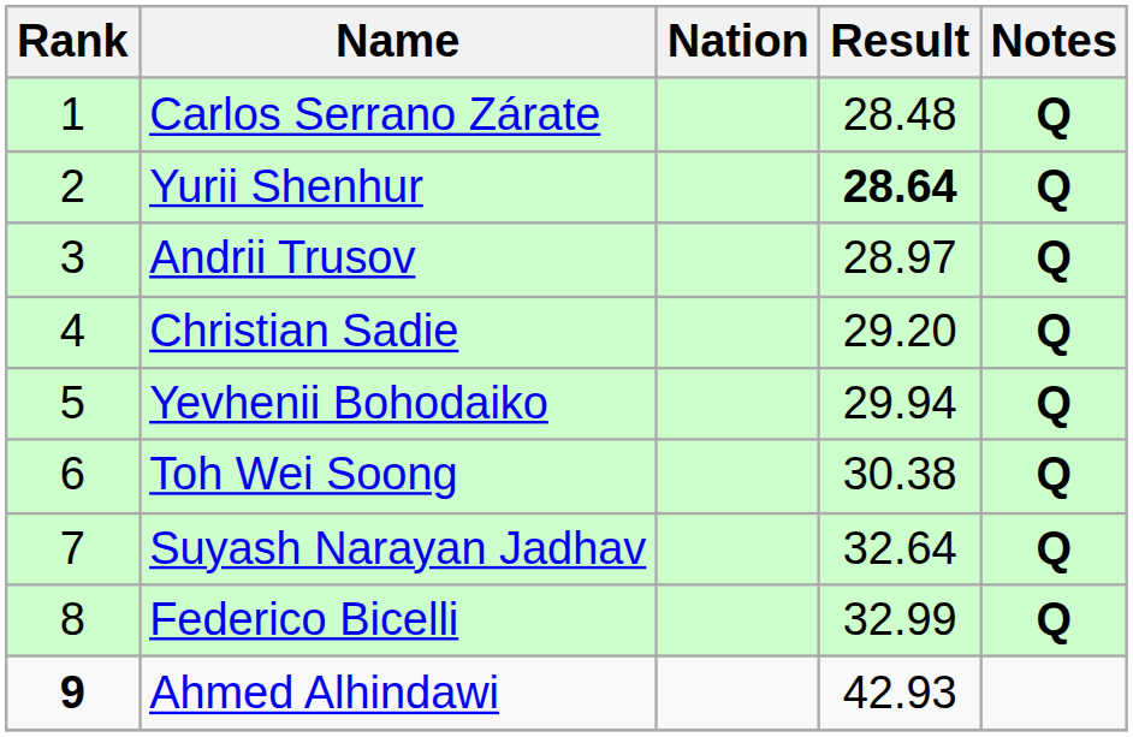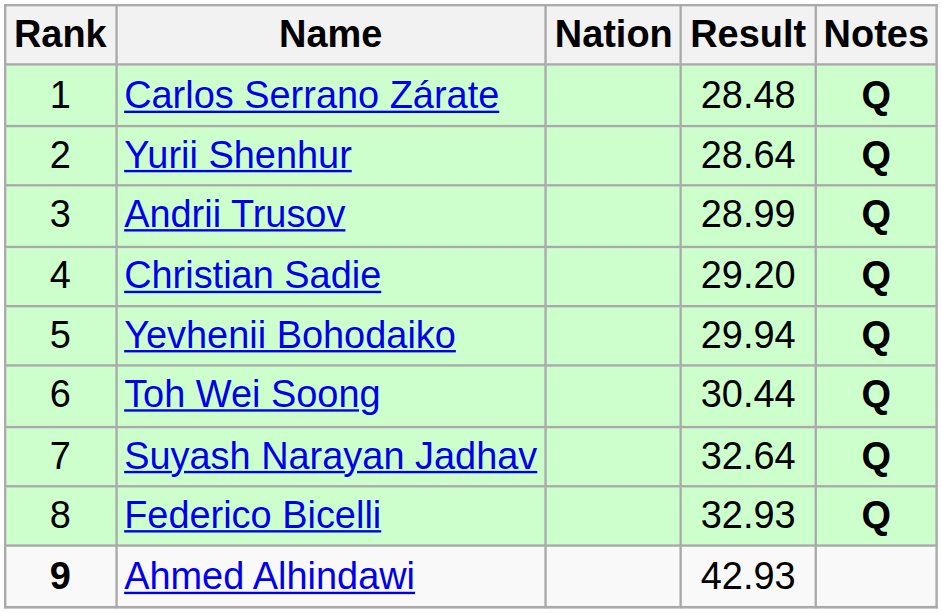 <table class="wikitable sortable" style="text-align:center">
 <tr>
 <th>Rank</th>
 <th>Name</th>
 <th>Nation</th>
 <th>Result</th>
 <th>Notes</th>
 </tr>
 <tr bgcolor=ccffcc>
 <td>1</td>
 <td align="left"><a href='#'>Carlos Serrano Zárate</a></td>
 <td align=left></td>
 <td>28.48</td>
 <td><strong>Q</strong></td>
 </tr>
 <tr bgcolor=ccffcc>
 <td>2</td>
 <td align="left"><a href='#'>Yurii Shenhur</a></td>
 <td align=left></td>
-<td><strong>28.64</strong></td>
+<td>28.64</td>
 <td><strong>Q</strong></td>
 </tr>
 <tr bgcolor=ccffcc>
 <td>3</td>
 <td align="left"><a href='#'>Andrii Trusov</a></td>
 <td align=left></td>
-<td>28.97</td>
+<td>28.99</td>
 <td><strong>Q</strong></td>
 </tr>
 <tr bgcolor=ccffcc>
 <td>4</td>
 <td align="left"><a href='#'>Christian Sadie</a></td>
 <td align=left></td>
 <td>29.20</td>
 <td><strong>Q</strong></td>
 </tr>
 <tr bgcolor=ccffcc>
 <td>5</td>
 <td align="left"><a href='#'>Yevhenii Bohodaiko</a></td>
 <td align=left></td>
 <td>29.94</td>
 <td><strong>Q</strong></td>
 </tr>
 <tr bgcolor=ccffcc>
 <td>6</td>
 <td align="left"><a href='#'>Toh Wei Soong</a></td>
 <td align=left></td>
-<td>30.38</td>
+<td>30.44</td>
 <td><strong>Q</strong></td>
 </tr>
 <tr bgcolor=ccffcc>
 <td>7</td>
 <td align="left"><a href='#'>Suyash Narayan Jadhav</a></td>
 <td align=left></td>
 <td>32.64</td>
 <td><strong>Q</strong></td>
 </tr>
 <tr bgcolor=ccffcc>
 <td>8</td>
 <td align="left"><a href='#'>Federico Bicelli</a></td>
 <td align=left></td>
-<td>32.99</td>
+<td>32.93</td>
 <td><strong>Q</strong></td>
 </tr>
 <tr>
 <td><strong>9</strong></td>
 <td align="left"><a href='#'>Ahmed Alhindawi</a></td>
 <td align=left></td>
 <td>42.93</td>
 <td></td>
 </tr>
 <tr>
 </tr>
 </table>
